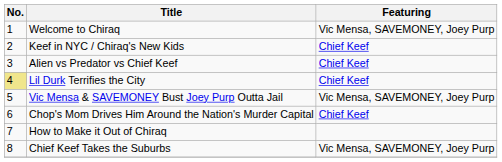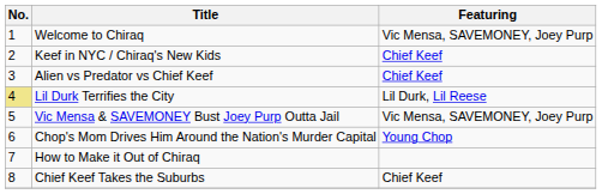 <table class="wikitable">
 <tr>
 <th scope="col">No.</th>
 <th scope="col">Title</th>
 <th scope="col">Featuring</th>
 </tr>
 <tr>
 <td>1</td>
 <td>Welcome to Chiraq</td>
 <td>Vic Mensa, SAVEMONEY, Joey Purp</td>
 </tr>
 <tr>
 <td>2</td>
 <td>Keef in NYC / Chiraq's New Kids</td>
 <td><a href='#'>Chief Keef</a></td>
 </tr>
 <tr>
 <td>3</td>
 <td>Alien vs Predator vs Chief Keef</td>
 <td><a href='#'>Chief Keef</a></td>
 </tr>
 <tr>
 <td style="background: khaki;">4</td>
 <td><a href='#'>Lil Durk</a> Terrifies the City</td>
-<td><a href='#'>Chief Keef</a></td>
+<td>Lil Durk, <a href='#'>Lil Reese</a></td>
 </tr>
 <tr>
 <td>5</td>
 <td><a href='#'>Vic Mensa</a> & <a href='#'>SAVEMONEY</a> Bust <a href='#'>Joey Purp</a> Outta Jail</td>
 <td>Vic Mensa, SAVEMONEY, Joey Purp</td>
 </tr>
 <tr>
 <td>6</td>
 <td>Chop's Mom Drives Him Around the Nation's Murder Capital</td>
-<td><a href='#'>Chief Keef</a></td>
+<td><a href='#'>Young Chop</a></td>
 </tr>
 <tr>
 <td>7</td>
 <td>How to Make it Out of Chiraq</td>
 <td></td>
 </tr>
 <tr>
 <td>8</td>
 <td>Chief Keef Takes the Suburbs</td>
-<td>Vic Mensa, SAVEMONEY, Joey Purp</td>
+<td>Chief Keef</td>
 </tr>
 <tr>
 </tr>
 </table>
